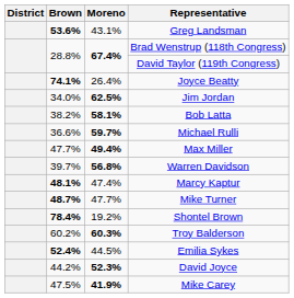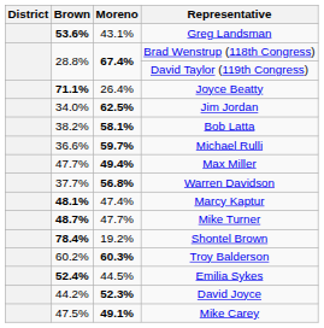 <table class=wikitable sortable>
 <tr>
 <th>District</th>
 <th>Brown</th>
 <th>Moreno</th>
 <th>Representative</th>
 </tr>
 <tr align=center>
 <th></th>
 <td><strong>53.6%</strong></td>
 <td>43.1%</td>
 <td><a href='#'>Greg Landsman</a></td>
 </tr>
 <tr align=center>
 <th rowspan=2 ></th>
 <td rowspan=2>28.8%</td>
 <td rowspan=2><strong>67.4%</strong></td>
 <td><a href='#'>Brad Wenstrup</a> (<a href='#'>118th Congress</a>)</td>
 </tr>
 <tr align=center>
 <td><a href='#'>David Taylor</a> (<a href='#'>119th Congress</a>)</td>
 </tr>
 <tr align=center>
 <th></th>
-<td><strong>74.1%</strong></td>
+<td><strong>71.1%</strong></td>
 <td>26.4%</td>
 <td><a href='#'>Joyce Beatty</a></td>
 </tr>
 <tr align=center>
 <th></th>
 <td>34.0%</td>
 <td><strong>62.5%</strong></td>
 <td><a href='#'>Jim Jordan</a></td>
 </tr>
 <tr align=center>
 <th></th>
 <td>38.2%</td>
 <td><strong>58.1%</strong></td>
 <td><a href='#'>Bob Latta</a></td>
 </tr>
 <tr align=center>
 <th></th>
 <td>36.6%</td>
 <td><strong>59.7%</strong></td>
 <td><a href='#'>Michael Rulli</a></td>
 </tr>
 <tr align=center>
 <th></th>
 <td>47.7%</td>
 <td><strong>49.4%</strong></td>
 <td><a href='#'>Max Miller</a></td>
 </tr>
 <tr align=center>
 <th></th>
-<td>39.7%</td>
+<td>37.7%</td>
 <td><strong>56.8%</strong></td>
 <td><a href='#'>Warren Davidson</a></td>
 </tr>
 <tr align=center>
 <th></th>
 <td><strong>48.1%</strong></td>
 <td>47.4%</td>
 <td><a href='#'>Marcy Kaptur</a></td>
 </tr>
 <tr align=center>
 <th></th>
 <td><strong>48.7%</strong></td>
 <td>47.7%</td>
 <td><a href='#'>Mike Turner</a></td>
 </tr>
 <tr align=center>
 <th></th>
 <td><strong>78.4%</strong></td>
 <td>19.2%</td>
 <td><a href='#'>Shontel Brown</a></td>
 </tr>
 <tr align=center>
 <th></th>
 <td>60.2%</td>
 <td><strong>60.3%</strong></td>
 <td><a href='#'>Troy Balderson</a></td>
 </tr>
 <tr align=center>
 <th></th>
 <td><strong>52.4%</strong></td>
 <td>44.5%</td>
 <td><a href='#'>Emilia Sykes</a></td>
 </tr>
 <tr align=center>
 <th></th>
 <td>44.2%</td>
 <td><strong>52.3%</strong></td>
 <td><a href='#'>David Joyce</a></td>
 </tr>
 <tr align=center>
 <th></th>
 <td>47.5%</td>
-<td><strong>41.9%</strong></td>
+<td><strong>49.1%</strong></td>
 <td><a href='#'>Mike Carey</a></td>
 </tr>
 </table>
